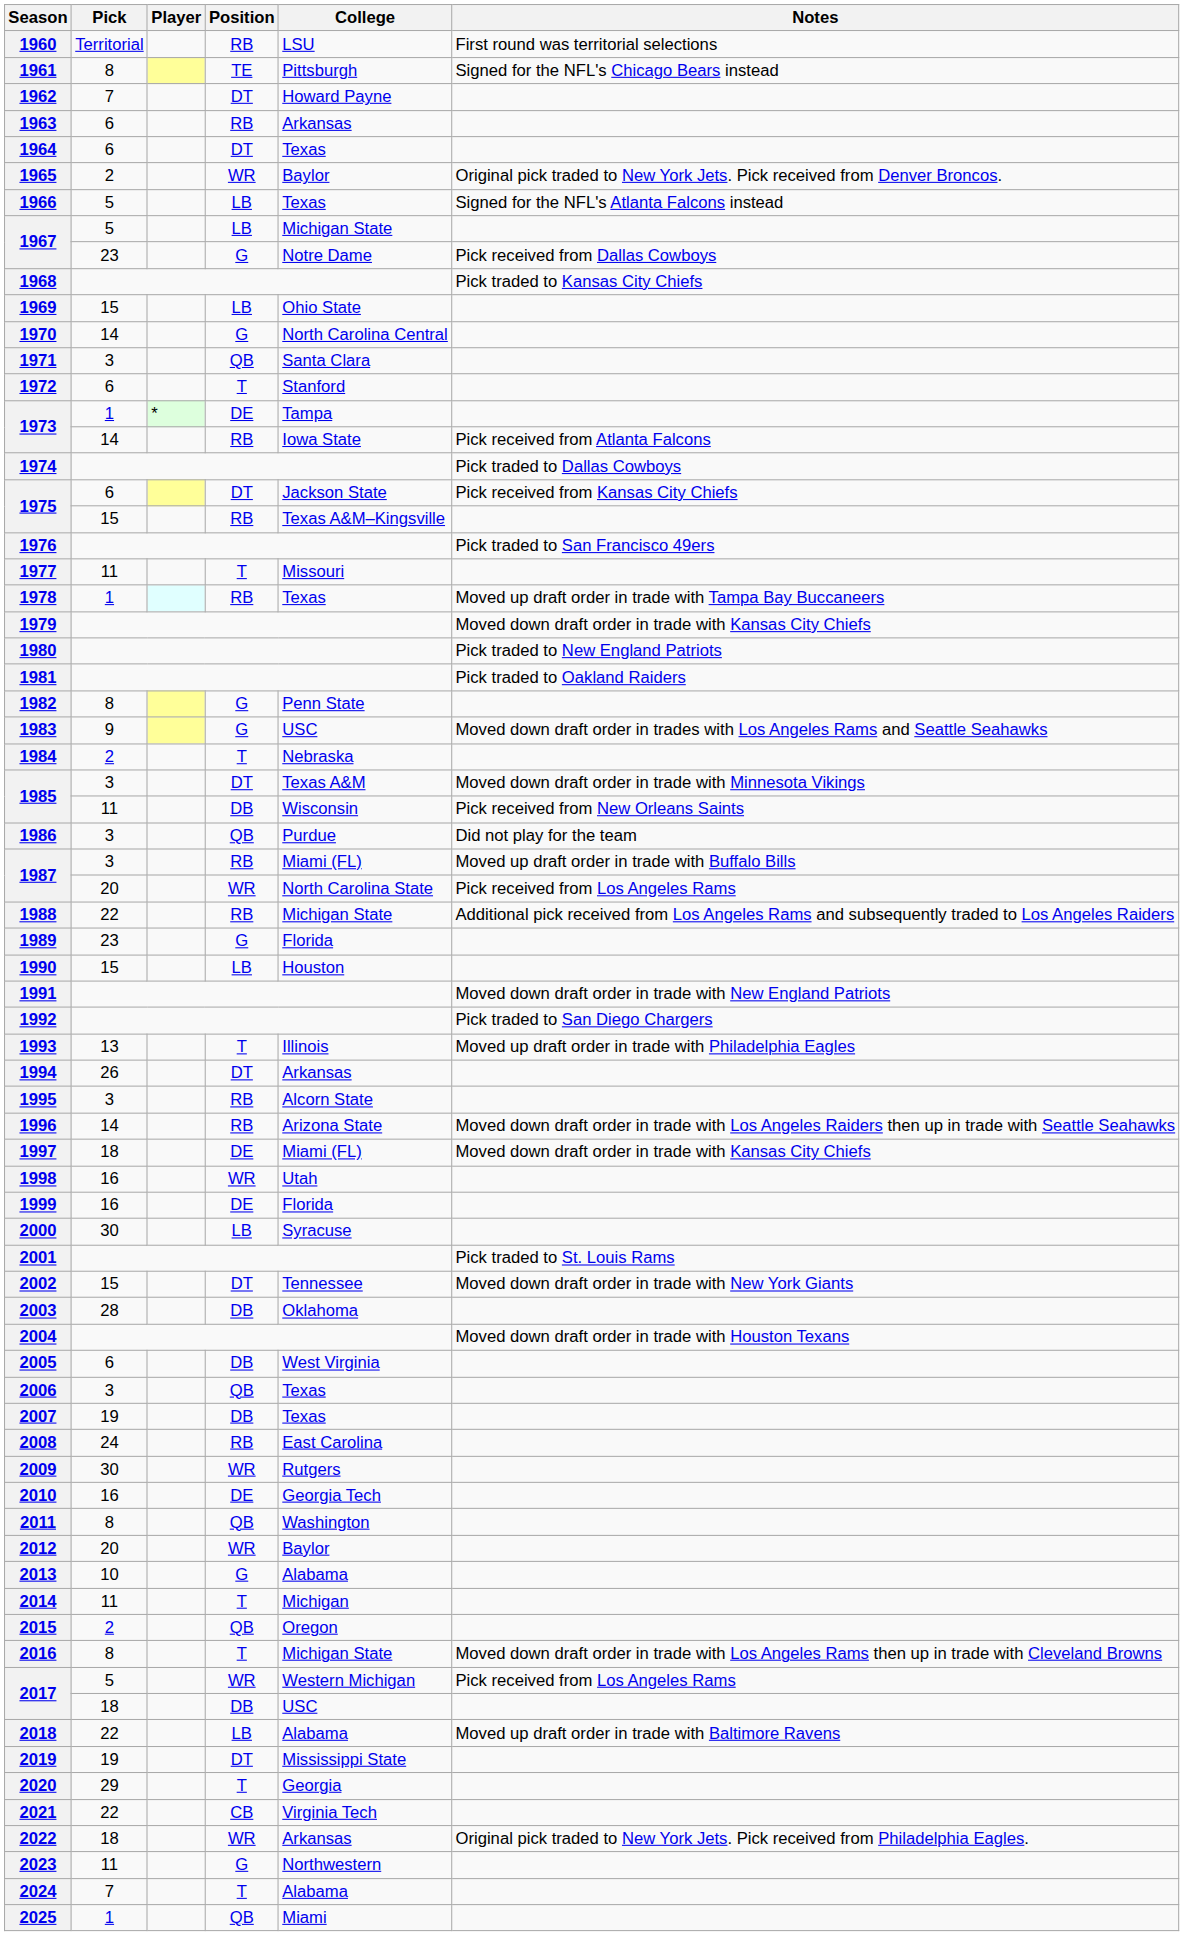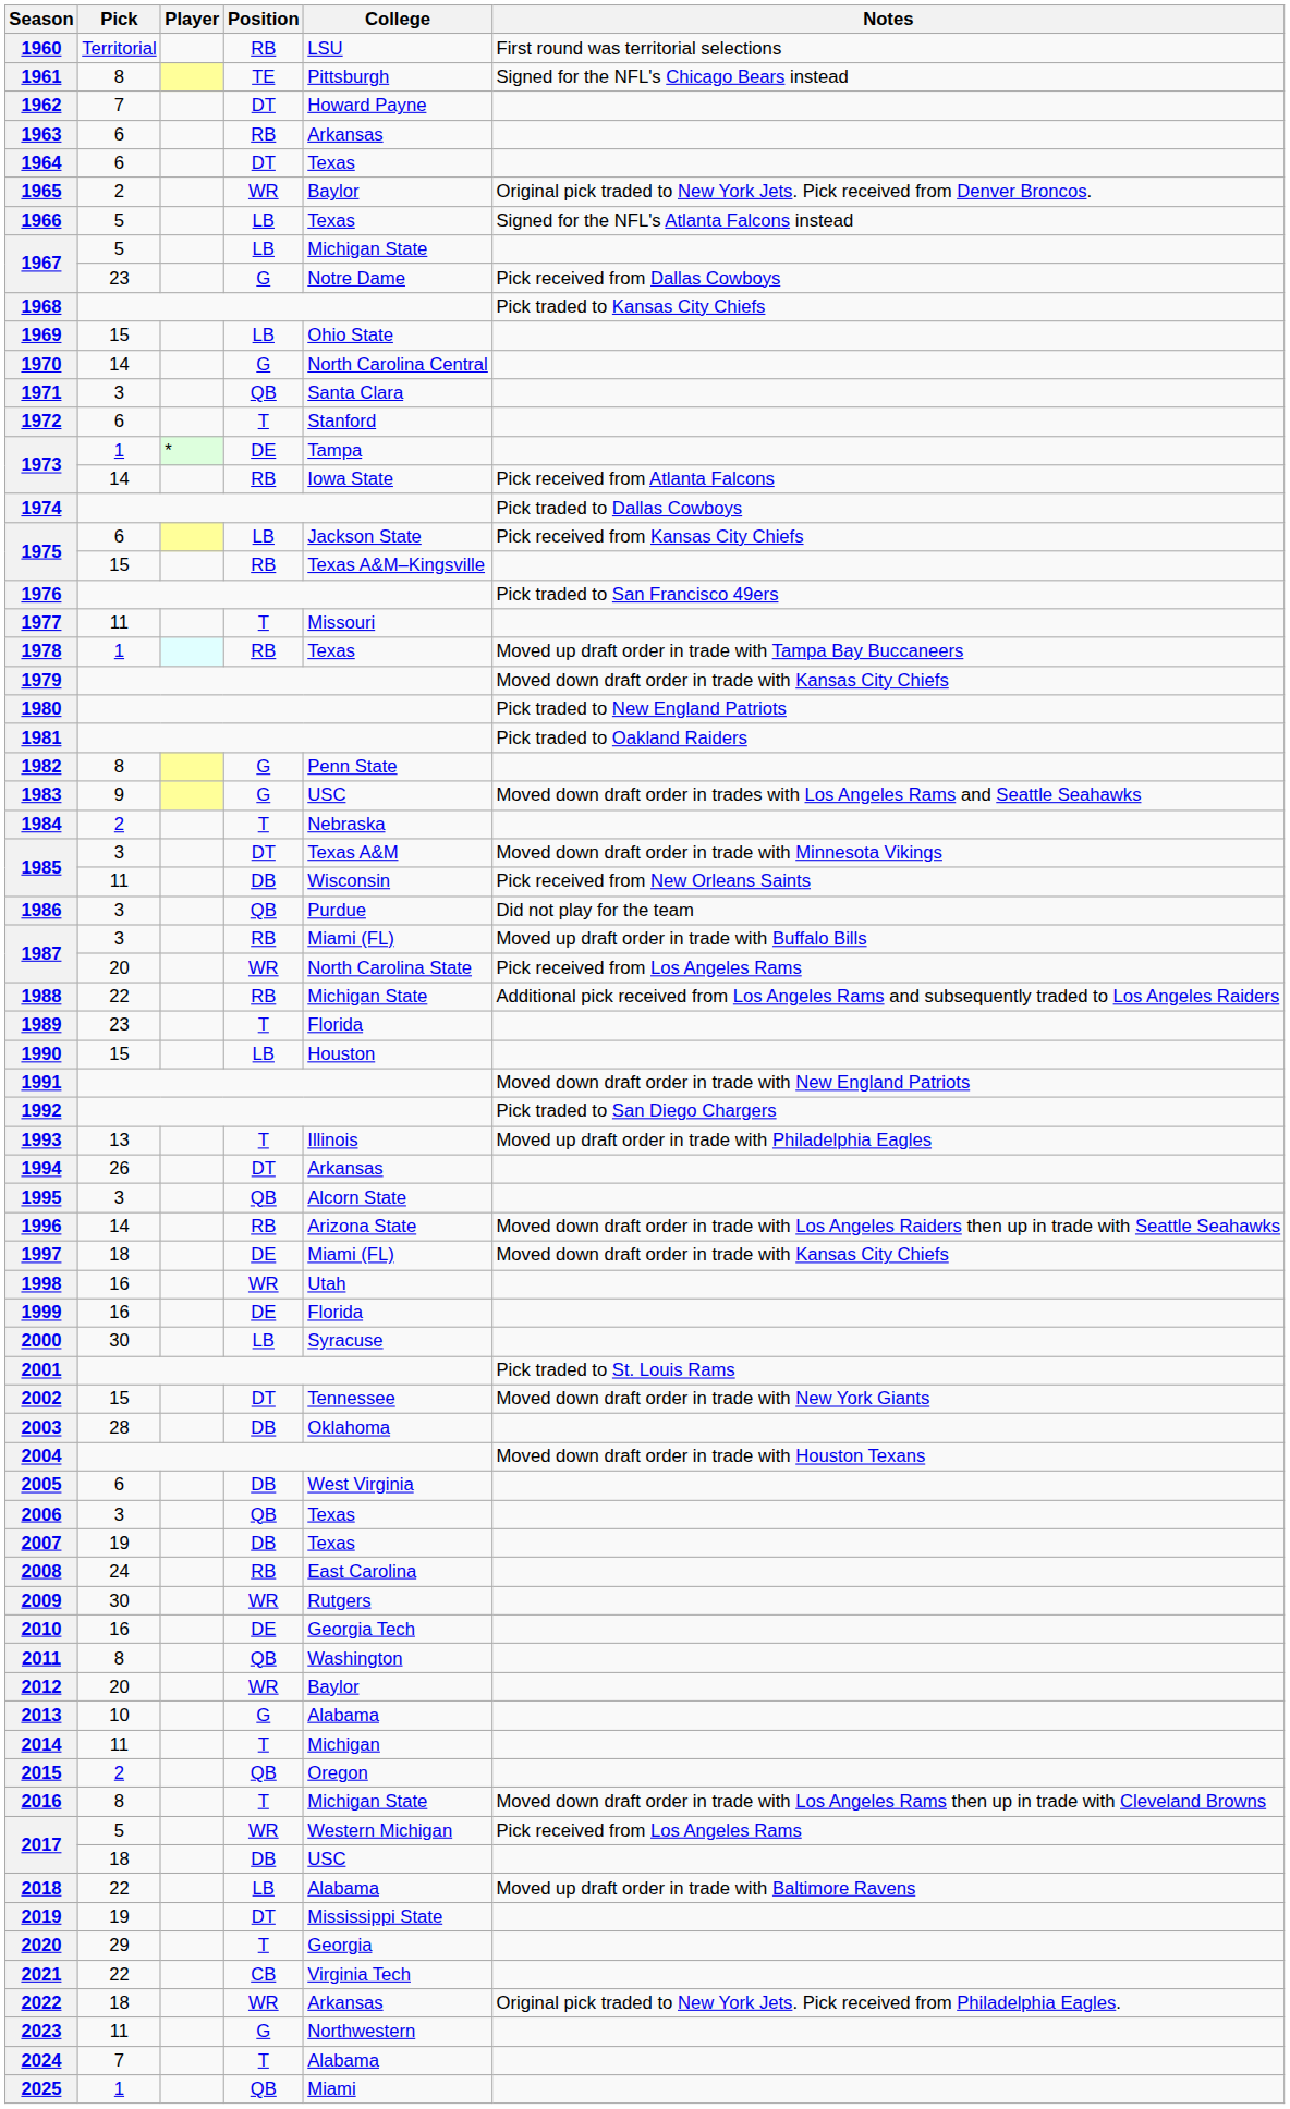 <table class="wikitable sortable">
 <tr>
 <th scope="col">Season</th>
 <th scope="col">Pick</th>
 <th scope="col">Player</th>
 <th scope="col">Position</th>
 <th scope="col">College</th>
 <th scope="col" class= "unsortable">Notes</th>
 </tr>
 <tr>
 <th scope="row"><a href='#'>1960</a></th>
 <td align="center"><a href='#'>Territorial</a></td>
 <td></td>
 <td align="center"><a href='#'>RB</a></td>
 <td><a href='#'>LSU</a></td>
 <td>First round was territorial selections</td>
 </tr>
 <tr>
 <th scope="row"><a href='#'>1961</a></th>
 <td align="center">8</td>
 <td style="background-color:#FFFF99"></td>
 <td align="center"><a href='#'>TE</a></td>
 <td><a href='#'>Pittsburgh</a></td>
 <td>Signed for the NFL's <a href='#'>Chicago Bears</a> instead</td>
 </tr>
 <tr>
 <th scope="row"><a href='#'>1962</a></th>
 <td align="center">7</td>
 <td></td>
 <td align="center"><a href='#'>DT</a></td>
 <td><a href='#'>Howard Payne</a></td>
 <td></td>
 </tr>
 <tr>
 <th scope="row"><a href='#'>1963</a></th>
 <td align="center">6</td>
 <td></td>
 <td align="center"><a href='#'>RB</a></td>
 <td><a href='#'>Arkansas</a></td>
 <td></td>
 </tr>
 <tr>
 <th scope="row"><a href='#'>1964</a></th>
 <td align="center">6</td>
 <td></td>
 <td align="center"><a href='#'>DT</a></td>
 <td><a href='#'>Texas</a></td>
 <td></td>
 </tr>
 <tr>
 <th scope="row"><a href='#'>1965</a></th>
 <td align="center">2</td>
 <td></td>
 <td align="center"><a href='#'>WR</a></td>
 <td><a href='#'>Baylor</a></td>
 <td>Original pick traded to <a href='#'>New York Jets</a>. Pick received from <a href='#'>Denver Broncos</a>.</td>
 </tr>
 <tr>
 <th scope="row"><a href='#'>1966</a></th>
 <td align="center">5</td>
 <td></td>
 <td align="center"><a href='#'>LB</a></td>
 <td><a href='#'>Texas</a></td>
 <td>Signed for the NFL's <a href='#'>Atlanta Falcons</a> instead</td>
 </tr>
 <tr>
 <th scope="rowgroup"  rowspan="2"><a href='#'>1967</a></th>
 <td align="center">5</td>
 <td></td>
 <td align="center"><a href='#'>LB</a></td>
 <td><a href='#'>Michigan State</a></td>
 <td></td>
 </tr>
 <tr>
 <td align="center">23</td>
 <td></td>
 <td align="center"><a href='#'>G</a></td>
 <td><a href='#'>Notre Dame</a></td>
 <td>Pick received from <a href='#'>Dallas Cowboys</a></td>
 </tr>
 <tr>
 <th scope="row"><a href='#'>1968</a></th>
 <td colspan=4 align="center"><em></em></td>
 <td>Pick traded to <a href='#'>Kansas City Chiefs</a></td>
 </tr>
 <tr>
 <th scope="row"><a href='#'>1969</a></th>
 <td align="center">15</td>
 <td></td>
 <td align="center"><a href='#'>LB</a></td>
 <td><a href='#'>Ohio State</a></td>
 <td></td>
 </tr>
 <tr>
 <th scope="row"><a href='#'>1970</a></th>
 <td align="center">14</td>
 <td></td>
 <td align="center"><a href='#'>G</a></td>
 <td><a href='#'>North Carolina Central</a></td>
 <td></td>
 </tr>
 <tr>
 <th scope="row"><a href='#'>1971</a></th>
 <td align="center">3</td>
 <td></td>
 <td align="center"><a href='#'>QB</a></td>
 <td><a href='#'>Santa Clara</a></td>
 <td></td>
 </tr>
 <tr>
 <th scope="row"><a href='#'>1972</a></th>
 <td align="center">6</td>
 <td></td>
 <td align="center"><a href='#'>T</a></td>
 <td><a href='#'>Stanford</a></td>
 <td></td>
 </tr>
 <tr>
 <th scope="rowgroup"  rowspan="2"><a href='#'>1973</a></th>
 <td align="center"><a href='#'>1</a></td>
 <td style="background:#dfd;">*</td>
 <td align="center"><a href='#'>DE</a></td>
 <td><a href='#'>Tampa</a></td>
 <td></td>
 </tr>
 <tr>
 <td align="center">14</td>
 <td></td>
 <td align="center"><a href='#'>RB</a></td>
 <td><a href='#'>Iowa State</a></td>
 <td>Pick received from <a href='#'>Atlanta Falcons</a></td>
 </tr>
 <tr>
 <th scope="row"><a href='#'>1974</a></th>
 <td colspan=4 align="center"><em></em></td>
 <td>Pick traded to <a href='#'>Dallas Cowboys</a></td>
 </tr>
 <tr>
 <th scope="rowgroup"  rowspan="2"><a href='#'>1975</a></th>
 <td align="center">6</td>
 <td style="background-color:#FFFF99"></td>
-<td align="center"><a href='#'>DT</a></td>
+<td align="center"><a href='#'>LB</a></td>
 <td><a href='#'>Jackson State</a></td>
 <td>Pick received from <a href='#'>Kansas City Chiefs</a></td>
 </tr>
 <tr>
 <td align="center">15</td>
 <td></td>
 <td align="center"><a href='#'>RB</a></td>
 <td><a href='#'>Texas A&M–Kingsville</a></td>
 <td></td>
 </tr>
 <tr>
 <th scope="row"><a href='#'>1976</a></th>
 <td colspan=4 align="center"><em></em></td>
 <td>Pick traded to <a href='#'>San Francisco 49ers</a></td>
 </tr>
 <tr>
 <th scope="row"><a href='#'>1977</a></th>
 <td align="center">11</td>
 <td></td>
 <td align="center"><a href='#'>T</a></td>
 <td><a href='#'>Missouri</a></td>
 <td></td>
 </tr>
 <tr>
 <th scope="row"><a href='#'>1978</a></th>
 <td align="center"><a href='#'>1</a></td>
 <td style="background-color:#E0FFFF"></td>
 <td align="center"><a href='#'>RB</a></td>
 <td><a href='#'>Texas</a></td>
 <td>Moved up draft order in trade with <a href='#'>Tampa Bay Buccaneers</a></td>
 </tr>
 <tr>
 <th scope="row"><a href='#'>1979</a></th>
 <td colspan=4 align="center"><em></em></td>
 <td>Moved down draft order in trade with <a href='#'>Kansas City Chiefs</a></td>
 </tr>
 <tr>
 <th scope="row"><a href='#'>1980</a></th>
 <td colspan=4 align="center"><em></em></td>
 <td>Pick traded to <a href='#'>New England Patriots</a></td>
 </tr>
 <tr>
 <th scope="row"><a href='#'>1981</a></th>
 <td colspan=4 align="center"><em></em></td>
 <td>Pick traded to <a href='#'>Oakland Raiders</a></td>
 </tr>
 <tr>
 <th scope="row"><a href='#'>1982</a></th>
 <td align="center">8</td>
 <td style="background-color:#FFFF99"></td>
 <td align="center"><a href='#'>G</a></td>
 <td><a href='#'>Penn State</a></td>
 <td></td>
 </tr>
 <tr>
 <th scope="row"><a href='#'>1983</a></th>
 <td align="center">9</td>
 <td style="background-color:#FFFF99"></td>
 <td align="center"><a href='#'>G</a></td>
 <td><a href='#'>USC</a></td>
 <td>Moved down draft order in trades with <a href='#'>Los Angeles Rams</a> and <a href='#'>Seattle Seahawks</a></td>
 </tr>
 <tr>
 <th scope="row"><a href='#'>1984</a></th>
 <td align="center"><a href='#'>2</a></td>
 <td></td>
 <td align="center"><a href='#'>T</a></td>
 <td><a href='#'>Nebraska</a></td>
 <td></td>
 </tr>
 <tr>
 <th scope="rowgroup"  rowspan="2"><a href='#'>1985</a></th>
 <td align="center">3</td>
 <td></td>
 <td align="center"><a href='#'>DT</a></td>
 <td><a href='#'>Texas A&M</a></td>
 <td>Moved down draft order in trade with <a href='#'>Minnesota Vikings</a></td>
 </tr>
 <tr>
 <td align="center">11</td>
 <td></td>
 <td align="center"><a href='#'>DB</a></td>
 <td><a href='#'>Wisconsin</a></td>
 <td>Pick received from <a href='#'>New Orleans Saints</a></td>
 </tr>
 <tr>
 <th scope="row"><a href='#'>1986</a></th>
 <td align="center">3</td>
 <td></td>
 <td align="center"><a href='#'>QB</a></td>
 <td><a href='#'>Purdue</a></td>
 <td>Did not play for the team</td>
 </tr>
 <tr>
 <th scope="rowgroup"  rowspan="2"><a href='#'>1987</a></th>
 <td align="center">3</td>
 <td></td>
 <td align="center"><a href='#'>RB</a></td>
 <td><a href='#'>Miami (FL)</a></td>
 <td>Moved up draft order in trade with <a href='#'>Buffalo Bills</a></td>
 </tr>
 <tr>
 <td align="center">20</td>
 <td></td>
 <td align="center"><a href='#'>WR</a></td>
 <td><a href='#'>North Carolina State</a></td>
 <td>Pick received from <a href='#'>Los Angeles Rams</a></td>
 </tr>
 <tr>
 <th scope="row"><a href='#'>1988</a></th>
 <td align="center">22</td>
 <td></td>
 <td align="center"><a href='#'>RB</a></td>
 <td><a href='#'>Michigan State</a></td>
 <td>Additional pick received from <a href='#'>Los Angeles Rams</a> and subsequently traded to <a href='#'>Los Angeles Raiders</a></td>
 </tr>
 <tr>
 <th scope="row"><a href='#'>1989</a></th>
 <td align="center">23</td>
 <td></td>
-<td align="center"><a href='#'>G</a></td>
+<td align="center"><a href='#'>T</a></td>
 <td><a href='#'>Florida</a></td>
 <td></td>
 </tr>
 <tr>
 <th scope="row"><a href='#'>1990</a></th>
 <td align="center">15</td>
 <td></td>
 <td align="center"><a href='#'>LB</a></td>
 <td><a href='#'>Houston</a></td>
 <td></td>
 </tr>
 <tr>
 <th scope="row"><a href='#'>1991</a></th>
 <td colspan=4 align="center"><em></em></td>
 <td>Moved down draft order in trade with <a href='#'>New England Patriots</a></td>
 </tr>
 <tr>
 <th scope="row"><a href='#'>1992</a></th>
 <td colspan=4 align="center"><em></em></td>
 <td>Pick traded to <a href='#'>San Diego Chargers</a></td>
 </tr>
 <tr>
 <th scope="row"><a href='#'>1993</a></th>
 <td align="center">13</td>
 <td></td>
 <td align="center"><a href='#'>T</a></td>
 <td><a href='#'>Illinois</a></td>
 <td>Moved up draft order in trade with <a href='#'>Philadelphia Eagles</a></td>
 </tr>
 <tr>
 <th scope="row"><a href='#'>1994</a></th>
 <td align="center">26</td>
 <td></td>
 <td align="center"><a href='#'>DT</a></td>
 <td><a href='#'>Arkansas</a></td>
 <td></td>
 </tr>
 <tr>
 <th scope="row"><a href='#'>1995</a></th>
 <td align="center">3</td>
 <td></td>
-<td align="center"><a href='#'>RB</a></td>
+<td align="center"><a href='#'>QB</a></td>
 <td><a href='#'>Alcorn State</a></td>
 <td></td>
 </tr>
 <tr>
 <th scope="row"><a href='#'>1996</a></th>
 <td align="center">14</td>
 <td></td>
 <td align="center"><a href='#'>RB</a></td>
 <td><a href='#'>Arizona State</a></td>
 <td>Moved down draft order in trade with <a href='#'>Los Angeles Raiders</a> then up in trade with <a href='#'>Seattle Seahawks</a></td>
 </tr>
 <tr>
 <th scope="row"><a href='#'>1997</a></th>
 <td align="center">18</td>
 <td></td>
 <td align="center"><a href='#'>DE</a></td>
 <td><a href='#'>Miami (FL)</a></td>
 <td>Moved down draft order in trade with <a href='#'>Kansas City Chiefs</a></td>
 </tr>
 <tr>
 <th scope="row"><a href='#'>1998</a></th>
 <td align="center">16</td>
 <td></td>
 <td align="center"><a href='#'>WR</a></td>
 <td><a href='#'>Utah</a></td>
 <td></td>
 </tr>
 <tr>
 <th scope="row"><a href='#'>1999</a></th>
 <td align="center">16</td>
 <td></td>
 <td align="center"><a href='#'>DE</a></td>
 <td><a href='#'>Florida</a></td>
 <td></td>
 </tr>
 <tr>
 <th scope="row"><a href='#'>2000</a></th>
 <td align="center">30</td>
 <td></td>
 <td align="center"><a href='#'>LB</a></td>
 <td><a href='#'>Syracuse</a></td>
 <td></td>
 </tr>
 <tr>
 <th scope="row"><a href='#'>2001</a></th>
 <td colspan=4 align="center"><em></em></td>
 <td>Pick traded to <a href='#'>St. Louis Rams</a></td>
 </tr>
 <tr>
 <th scope="row"><a href='#'>2002</a></th>
 <td align="center">15</td>
 <td></td>
 <td align="center"><a href='#'>DT</a></td>
 <td><a href='#'>Tennessee</a></td>
 <td>Moved down draft order in trade with <a href='#'>New York Giants</a></td>
 </tr>
 <tr>
 <th scope="row"><a href='#'>2003</a></th>
 <td align="center">28</td>
 <td></td>
 <td align="center"><a href='#'>DB</a></td>
 <td><a href='#'>Oklahoma</a></td>
 <td></td>
 </tr>
 <tr>
 <th scope="row"><a href='#'>2004</a></th>
 <td colspan=4 align="center"><em></em></td>
 <td>Moved down draft order in trade with <a href='#'>Houston Texans</a></td>
 </tr>
 <tr>
 <th scope="row"><a href='#'>2005</a></th>
 <td align="center">6</td>
 <td></td>
 <td align="center"><a href='#'>DB</a></td>
 <td><a href='#'>West Virginia</a></td>
 <td></td>
 </tr>
 <tr>
 <th scope="row"><a href='#'>2006</a></th>
 <td align="center">3</td>
 <td></td>
 <td align="center"><a href='#'>QB</a></td>
 <td><a href='#'>Texas</a></td>
 <td></td>
 </tr>
 <tr>
 <th scope="row"><a href='#'>2007</a></th>
 <td align="center">19</td>
 <td></td>
 <td align="center"><a href='#'>DB</a></td>
 <td><a href='#'>Texas</a></td>
 <td></td>
 </tr>
 <tr>
 <th scope="row"><a href='#'>2008</a></th>
 <td align="center">24</td>
 <td></td>
 <td align="center"><a href='#'>RB</a></td>
 <td><a href='#'>East Carolina</a></td>
 <td></td>
 </tr>
 <tr>
 <th scope="row"><a href='#'>2009</a></th>
 <td align="center">30</td>
 <td></td>
 <td align="center"><a href='#'>WR</a></td>
 <td><a href='#'>Rutgers</a></td>
 <td></td>
 </tr>
 <tr>
 <th scope="row"><a href='#'>2010</a></th>
 <td align="center">16</td>
 <td></td>
 <td align="center"><a href='#'>DE</a></td>
 <td><a href='#'>Georgia Tech</a></td>
 <td></td>
 </tr>
 <tr>
 <th scope="row"><a href='#'>2011</a></th>
 <td align="center">8</td>
 <td></td>
 <td align="center"><a href='#'>QB</a></td>
 <td><a href='#'>Washington</a></td>
 <td></td>
 </tr>
 <tr>
 <th scope="row"><a href='#'>2012</a></th>
 <td align="center">20</td>
 <td></td>
 <td align="center"><a href='#'>WR</a></td>
 <td><a href='#'>Baylor</a></td>
 <td></td>
 </tr>
 <tr>
 <th scope="row"><a href='#'>2013</a></th>
 <td align="center">10</td>
 <td></td>
 <td align="center"><a href='#'>G</a></td>
 <td><a href='#'>Alabama</a></td>
 <td></td>
 </tr>
 <tr>
 <th scope="row"><a href='#'>2014</a></th>
 <td align="center">11</td>
 <td></td>
 <td align="center"><a href='#'>T</a></td>
 <td><a href='#'>Michigan</a></td>
 <td></td>
 </tr>
 <tr>
 <th scope="row"><a href='#'>2015</a></th>
 <td align="center"><a href='#'>2</a></td>
 <td></td>
 <td align="center"><a href='#'>QB</a></td>
 <td><a href='#'>Oregon</a></td>
 <td></td>
 </tr>
 <tr>
 <th scope="row"><a href='#'>2016</a></th>
 <td align="center">8</td>
 <td></td>
 <td align="center"><a href='#'>T</a></td>
 <td><a href='#'>Michigan State</a></td>
 <td>Moved down draft order in trade with <a href='#'>Los Angeles Rams</a> then up in trade with <a href='#'>Cleveland Browns</a></td>
 </tr>
 <tr>
 <th scope="rowgroup"  rowspan="2"><a href='#'>2017</a></th>
 <td align="center">5</td>
 <td></td>
 <td align="center"><a href='#'>WR</a></td>
 <td><a href='#'>Western Michigan</a></td>
 <td>Pick received from <a href='#'>Los Angeles Rams</a></td>
 </tr>
 <tr>
 <td align="center">18</td>
 <td></td>
 <td align="center"><a href='#'>DB</a></td>
 <td><a href='#'>USC</a></td>
 <td></td>
 </tr>
 <tr>
 <th scope="row"><a href='#'>2018</a></th>
 <td align="center">22</td>
 <td></td>
 <td align="center"><a href='#'>LB</a></td>
 <td><a href='#'>Alabama</a></td>
 <td>Moved up draft order in trade with <a href='#'>Baltimore Ravens</a></td>
 </tr>
 <tr>
 <th scope="row"><a href='#'>2019</a></th>
 <td align="center">19</td>
 <td></td>
 <td align="center"><a href='#'>DT</a></td>
 <td><a href='#'>Mississippi State</a></td>
 <td></td>
 </tr>
 <tr>
 <th scope="row"><a href='#'>2020</a></th>
 <td align="center">29</td>
 <td></td>
 <td align="center"><a href='#'>T</a></td>
 <td><a href='#'>Georgia</a></td>
 <td></td>
 </tr>
 <tr>
 <th scope="row"><a href='#'>2021</a></th>
 <td align="center">22</td>
 <td></td>
 <td align="center"><a href='#'>CB</a></td>
 <td><a href='#'>Virginia Tech</a></td>
 <td></td>
 </tr>
 <tr>
 <th scope="row"><a href='#'>2022</a></th>
 <td align="center">18</td>
 <td></td>
 <td align="center"><a href='#'>WR</a></td>
 <td><a href='#'>Arkansas</a></td>
 <td>Original pick traded to <a href='#'>New York Jets</a>. Pick received from <a href='#'>Philadelphia Eagles</a>.</td>
 </tr>
 <tr>
 <th scope="row"><a href='#'>2023</a></th>
 <td align="center">11</td>
 <td></td>
 <td align="center"><a href='#'>G</a></td>
 <td><a href='#'>Northwestern</a></td>
 <td></td>
 </tr>
 <tr>
 <th scope="row"><a href='#'>2024</a></th>
 <td align="center">7</td>
 <td></td>
 <td align="center"><a href='#'>T</a></td>
 <td><a href='#'>Alabama</a></td>
 <td></td>
 </tr>
 <tr>
 <th scope="row"><a href='#'>2025</a></th>
 <td align="center"><a href='#'>1</a></td>
 <td></td>
 <td align="center"><a href='#'>QB</a></td>
 <td><a href='#'>Miami</a></td>
 <td></td>
 </tr>
 </table>
